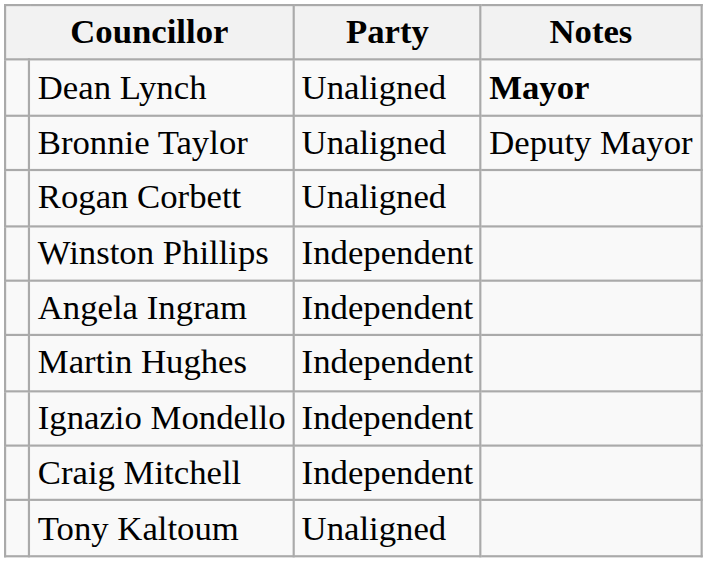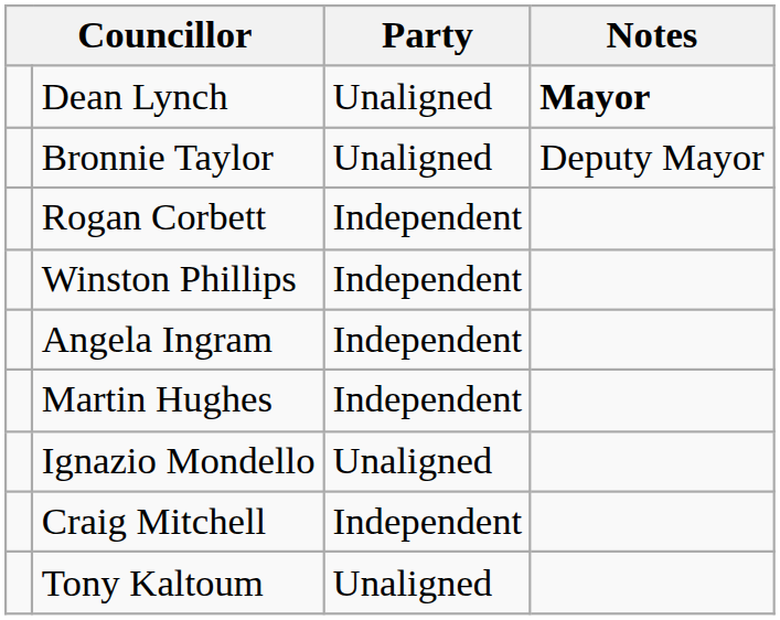 <table class="wikitable">
 <tr>
 <th colspan="2">Councillor</th>
 <th>Party</th>
 <th>Notes</th>
 </tr>
 <tr>
 <td> </td>
 <td>Dean Lynch</td>
 <td>Unaligned</td>
 <td><strong>Mayor</strong></td>
 </tr>
 <tr>
 <td> </td>
 <td>Bronnie Taylor</td>
 <td>Unaligned</td>
 <td>Deputy Mayor</td>
 </tr>
 <tr>
 <td> </td>
 <td>Rogan Corbett</td>
-<td>Unaligned</td>
+<td>Independent</td>
 <td></td>
 </tr>
 <tr>
 <td> </td>
 <td>Winston Phillips</td>
 <td>Independent</td>
 <td></td>
 </tr>
 <tr>
 <td> </td>
 <td>Angela Ingram</td>
 <td>Independent</td>
 <td></td>
 </tr>
 <tr>
 <td> </td>
 <td>Martin Hughes</td>
 <td>Independent</td>
 <td></td>
 </tr>
 <tr>
 <td> </td>
 <td>Ignazio Mondello</td>
-<td>Independent</td>
+<td>Unaligned</td>
 <td></td>
 </tr>
 <tr>
 <td> </td>
 <td>Craig Mitchell</td>
 <td>Independent</td>
 <td></td>
 </tr>
 <tr>
 <td> </td>
 <td>Tony Kaltoum</td>
 <td>Unaligned</td>
 <td></td>
 </tr>
 </table>
